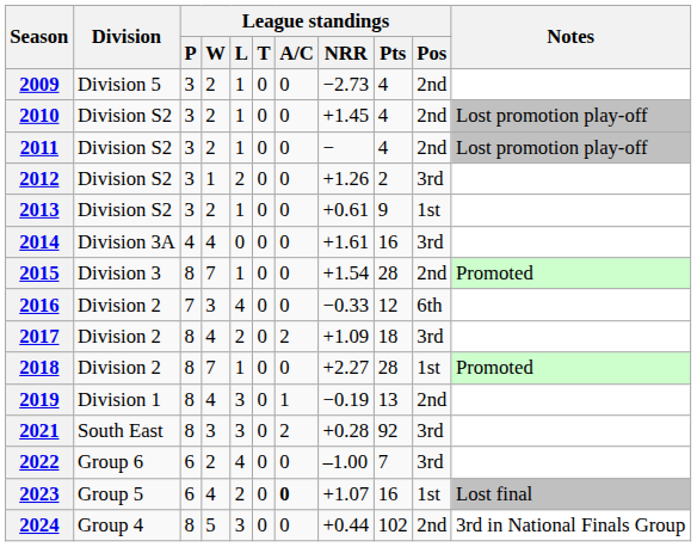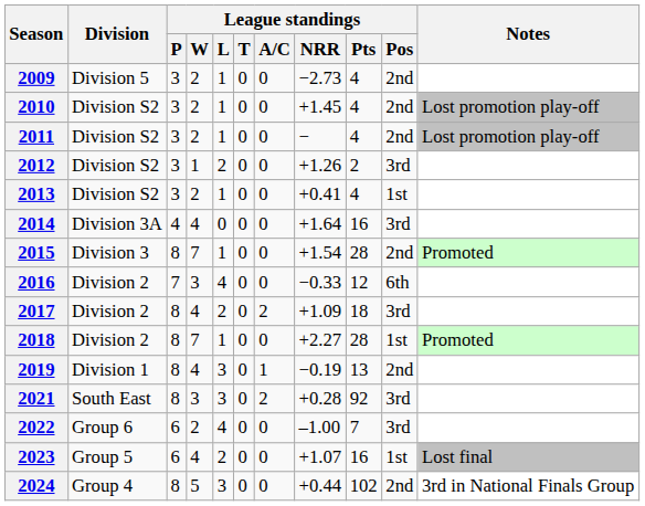 <table class="wikitable sortable">
 <tr>
 <th scope="col" rowspan="2">Season</th>
 <th scope="col" rowspan="2">Division</th>
 <th scope="col" colspan="8">League standings</th>
 <th scope="col" rowspan="2">Notes</th>
 </tr>
 <tr>
 <th scope="col">P</th>
 <th scope="col">W</th>
 <th scope="col">L</th>
 <th scope="col">T</th>
 <th scope="col">A/C</th>
 <th scope="col">NRR</th>
 <th scope="col">Pts</th>
 <th scope="col">Pos</th>
 </tr>
 <tr>
 <th scope="row"><a href='#'>2009</a></th>
 <td>Division 5</td>
 <td>3</td>
 <td>2</td>
 <td>1</td>
 <td>0</td>
 <td>0</td>
 <td>−2.73</td>
 <td>4</td>
 <td>2nd</td>
 <td style="background: white;"></td>
 </tr>
 <tr>
 <th scope="row"><a href='#'>2010</a></th>
 <td>Division S2</td>
 <td>3</td>
 <td>2</td>
 <td>1</td>
 <td>0</td>
 <td>0</td>
 <td>+1.45</td>
 <td>4</td>
 <td>2nd</td>
 <td style="background: silver;">Lost promotion play-off</td>
 </tr>
 <tr>
 <th scope="row"><a href='#'>2011</a></th>
 <td>Division S2</td>
 <td>3</td>
 <td>2</td>
 <td>1</td>
 <td>0</td>
 <td>0</td>
 <td>−</td>
 <td>4</td>
 <td>2nd</td>
 <td style="background: silver;">Lost promotion play-off</td>
 </tr>
 <tr>
 <th scope="row"><a href='#'>2012</a></th>
 <td>Division S2</td>
 <td>3</td>
 <td>1</td>
 <td>2</td>
 <td>0</td>
 <td>0</td>
 <td>+1.26</td>
 <td>2</td>
 <td>3rd</td>
 <td style="background: white;"></td>
 </tr>
 <tr>
 <th scope="row"><a href='#'>2013</a></th>
 <td>Division S2</td>
 <td>3</td>
 <td>2</td>
 <td>1</td>
 <td>0</td>
 <td>0</td>
-<td>+0.61</td>
-<td>9</td>
+<td>+0.41</td>
+<td>4</td>
 <td>1st</td>
 <td style="background: white;"></td>
 </tr>
 <tr>
 <th scope="row"><a href='#'>2014</a></th>
 <td>Division 3A</td>
 <td>4</td>
 <td>4</td>
 <td>0</td>
 <td>0</td>
 <td>0</td>
-<td>+1.61</td>
+<td>+1.64</td>
 <td>16</td>
 <td>3rd</td>
 <td style="background: white;"></td>
 </tr>
 <tr>
 <th scope="row"><a href='#'>2015</a></th>
 <td>Division 3</td>
 <td>8</td>
 <td>7</td>
 <td>1</td>
 <td>0</td>
 <td>0</td>
 <td>+1.54</td>
 <td>28</td>
 <td>2nd</td>
 <td style="background: #cfc;">Promoted</td>
 </tr>
 <tr>
 <th scope="row"><a href='#'>2016</a></th>
 <td>Division 2</td>
 <td>7</td>
 <td>3</td>
 <td>4</td>
 <td>0</td>
 <td>0</td>
 <td>−0.33</td>
 <td>12</td>
 <td>6th</td>
 <td style="background: white;"></td>
 </tr>
 <tr>
 <th scope="row"><a href='#'>2017</a></th>
 <td>Division 2</td>
 <td>8</td>
 <td>4</td>
 <td>2</td>
 <td>0</td>
 <td>2</td>
 <td>+1.09</td>
 <td>18</td>
 <td>3rd</td>
 <td style="background: white;"></td>
 </tr>
 <tr>
 <th scope="row"><a href='#'>2018</a></th>
 <td>Division 2</td>
 <td>8</td>
 <td>7</td>
 <td>1</td>
 <td>0</td>
 <td>0</td>
 <td>+2.27</td>
 <td>28</td>
 <td>1st</td>
 <td style="background: #cfc;">Promoted</td>
 </tr>
 <tr>
 <th scope="row"><a href='#'>2019</a></th>
 <td>Division 1</td>
 <td>8</td>
 <td>4</td>
 <td>3</td>
 <td>0</td>
 <td>1</td>
 <td>−0.19</td>
 <td>13</td>
 <td>2nd</td>
 <td style="background: white;"></td>
 </tr>
 <tr>
 <th scope="row"><a href='#'>2021</a></th>
 <td>South East</td>
 <td>8</td>
 <td>3</td>
 <td>3</td>
 <td>0</td>
 <td>2</td>
 <td>+0.28</td>
 <td>92</td>
 <td>3rd</td>
 <td style="background: white;"></td>
 </tr>
 <tr>
 <th scope="row"><a href='#'>2022</a></th>
 <td>Group 6</td>
 <td>6</td>
 <td>2</td>
 <td>4</td>
 <td>0</td>
 <td>0</td>
 <td>–1.00</td>
 <td>7</td>
 <td>3rd</td>
 <td style="background: white;"></td>
 </tr>
 <tr>
 <th scope="row"><a href='#'>2023</a></th>
 <td>Group 5</td>
 <td>6</td>
 <td>4</td>
 <td>2</td>
 <td>0</td>
-<td><strong>0</strong></td>
+<td>0</td>
 <td>+1.07</td>
 <td>16</td>
 <td>1st</td>
 <td style="background: silver;">Lost final</td>
 </tr>
 <tr>
 <th scope="row"><a href='#'>2024</a></th>
 <td>Group 4</td>
 <td>8</td>
 <td>5</td>
 <td>3</td>
 <td>0</td>
 <td>0</td>
 <td>+0.44</td>
 <td>102</td>
 <td>2nd</td>
 <td style="background: white;">3rd in National Finals Group</td>
 </tr>
 </table>
